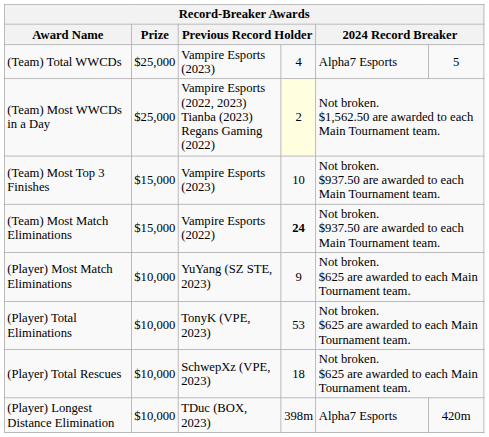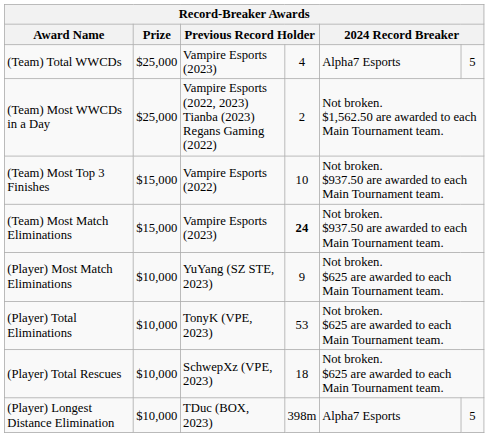 <table class="wikitable" style="text-align:center;margin-top:10px;margin-bottom:5px">
 <tr>
 <th colspan="6">Record-Breaker Awards</th>
 </tr>
 <tr>
 <th>Award Name</th>
 <th>Prize </th>
 <th colspan="2">Previous Record Holder</th>
 <th colspan="2">2024 Record Breaker</th>
 </tr>
 <tr>
 <td style="text-align:left">(Team) Total WWCDs</td>
 <td>$25,000</td>
 <td style="text-align:left"> Vampire Esports (2023)</td>
 <td>4</td>
 <td style="text-align:left"> Alpha7 Esports</td>
 <td>5</td>
 </tr>
 <tr>
 <td style="text-align:left">(Team) Most WWCDs in a Day</td>
 <td>$25,000</td>
 <td style="text-align:left"> Vampire Esports (2022, 2023)<br> Tianba (2023)<br> Regans Gaming (2022)</td>
-<td style="background: lightyellow;">2</td>
+<td>2</td>
 <td style="text-align:left" colspan="2">Not broken.<br>$1,562.50 are awarded to each Main Tournament team.</td>
 </tr>
 <tr>
 <td style="text-align:left">(Team) Most Top 3 Finishes</td>
 <td>$15,000</td>
-<td style="text-align:left"> Vampire Esports (2023)</td>
+<td style="text-align:left"> Vampire Esports (2022)</td>
 <td>10</td>
 <td style="text-align:left" colspan="2">Not broken.<br>$937.50 are awarded to each Main Tournament team.</td>
 </tr>
 <tr>
 <td style="text-align:left">(Team) Most Match Eliminations</td>
 <td>$15,000</td>
-<td style="text-align:left"> Vampire Esports (2022)</td>
+<td style="text-align:left"> Vampire Esports (2023)</td>
 <td><strong>24</strong></td>
 <td style="text-align:left" colspan="2">Not broken.<br>$937.50 are awarded to each Main Tournament team.</td>
 </tr>
 <tr>
 <td style="text-align:left">(Player) Most Match Eliminations</td>
 <td>$10,000</td>
 <td style="text-align:left"> YuYang (SZ STE, 2023)</td>
 <td>9</td>
 <td style="text-align:left" colspan="2">Not broken.<br>$625 are awarded to each Main Tournament team.</td>
 </tr>
 <tr>
 <td style="text-align:left">(Player) Total Eliminations</td>
 <td>$10,000</td>
 <td style="text-align:left"> TonyK (VPE, 2023)</td>
 <td>53</td>
 <td style="text-align:left" colspan="2">Not broken.<br>$625 are awarded to each Main Tournament team.</td>
 </tr>
 <tr>
 <td style="text-align:left">(Player) Total Rescues</td>
 <td>$10,000</td>
 <td style="text-align:left"> SchwepXz (VPE, 2023)</td>
 <td>18</td>
 <td style="text-align:left" colspan="2">Not broken.<br>$625 are awarded to each Main Tournament team.</td>
 </tr>
 <tr>
 <td style="text-align:left">(Player) Longest Distance Elimination</td>
 <td>$10,000</td>
 <td style="text-align:left"> TDuc (BOX, 2023)</td>
 <td>398m</td>
 <td style="text-align:left"> Alpha7 Esports</td>
-<td>420m</td>
+<td>5</td>
 </tr>
 </table>
